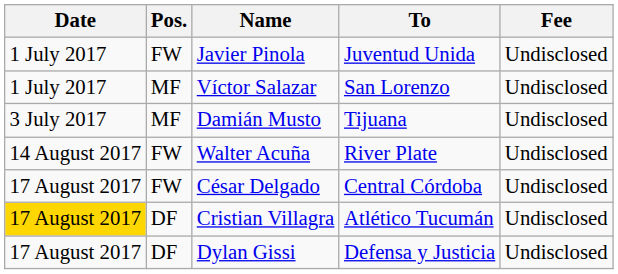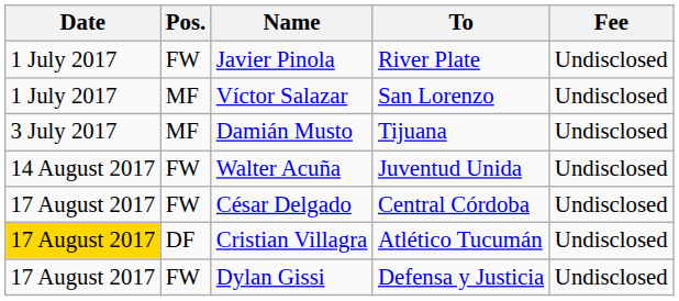 <table class="wikitable">
 <tr>
 <th>Date</th>
 <th>Pos.</th>
 <th>Name</th>
 <th>To</th>
 <th>Fee</th>
 </tr>
 <tr>
 <td>1 July 2017</td>
 <td>FW</td>
 <td> <a href='#'>Javier Pinola</a></td>
-<td> <a href='#'>Juventud Unida</a></td>
+<td> <a href='#'>River Plate</a></td>
 <td>Undisclosed</td>
 </tr>
 <tr>
 <td>1 July 2017</td>
 <td>MF</td>
 <td> <a href='#'>Víctor Salazar</a></td>
 <td> <a href='#'>San Lorenzo</a></td>
 <td>Undisclosed</td>
 </tr>
 <tr>
 <td>3 July 2017</td>
 <td>MF</td>
 <td> <a href='#'>Damián Musto</a></td>
 <td> <a href='#'>Tijuana</a></td>
 <td>Undisclosed</td>
 </tr>
 <tr>
 <td>14 August 2017</td>
 <td>FW</td>
 <td> <a href='#'>Walter Acuña</a></td>
-<td> <a href='#'>River Plate</a></td>
+<td> <a href='#'>Juventud Unida</a></td>
 <td>Undisclosed</td>
 </tr>
 <tr>
 <td>17 August 2017</td>
 <td>FW</td>
 <td> <a href='#'>César Delgado</a></td>
 <td> <a href='#'>Central Córdoba</a></td>
 <td>Undisclosed</td>
 </tr>
 <tr>
 <td style="background: gold;">17 August 2017</td>
 <td>DF</td>
 <td> <a href='#'>Cristian Villagra</a></td>
 <td> <a href='#'>Atlético Tucumán</a></td>
 <td>Undisclosed</td>
 </tr>
 <tr>
 <td>17 August 2017</td>
-<td>DF</td>
+<td>FW</td>
 <td> <a href='#'>Dylan Gissi</a></td>
 <td> <a href='#'>Defensa y Justicia</a></td>
 <td>Undisclosed</td>
 </tr>
 </table>
